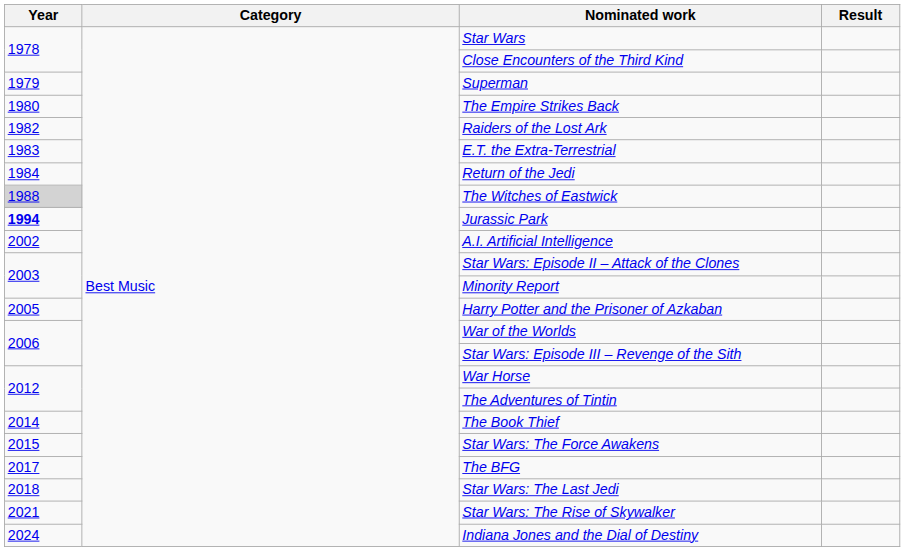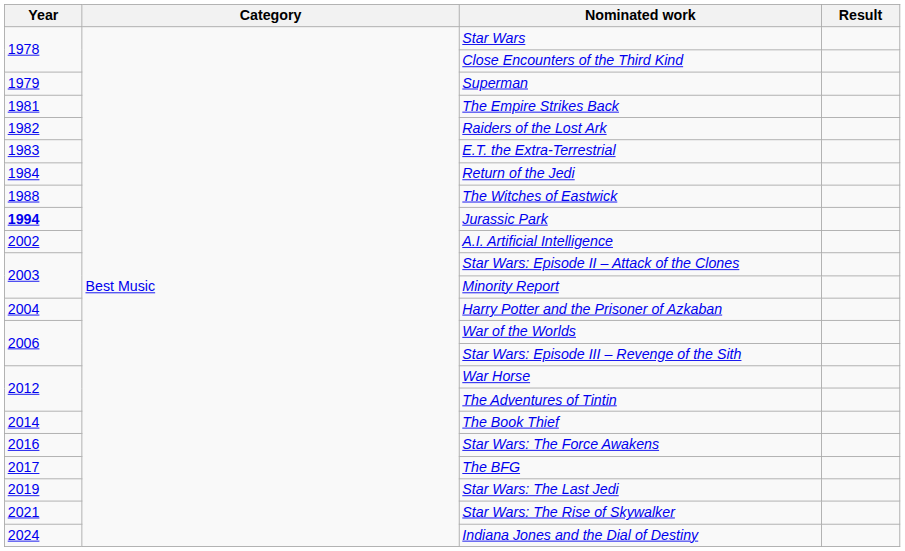 <table class=wikitable>
 <tr>
 <th scope="col" style="width:5em;">Year</th>
 <th scope="col" style="width:26em;">Category</th>
 <th scope="col" style="width:25em;">Nominated work</th>
 <th scope="col" style="width:5em;">Result</th>
 </tr>
 <tr>
 <td rowspan="2"><a href='#'>1978</a></td>
 <td rowspan="23"><a href='#'>Best Music</a></td>
 <td><em><a href='#'>Star Wars</a></em></td>
 <td></td>
 </tr>
 <tr>
 <td><em><a href='#'>Close Encounters of the Third Kind</a></em></td>
 <td></td>
 </tr>
 <tr>
 <td><a href='#'>1979</a></td>
 <td><em><a href='#'>Superman</a></em></td>
 <td></td>
 </tr>
 <tr>
-<td><a href='#'>1980</a></td>
+<td><a href='#'>1981</a></td>
 <td><em><a href='#'>The Empire Strikes Back</a></em></td>
 <td></td>
 </tr>
 <tr>
 <td><a href='#'>1982</a></td>
 <td><em><a href='#'>Raiders of the Lost Ark</a></em></td>
 <td></td>
 </tr>
 <tr>
 <td><a href='#'>1983</a></td>
 <td><em><a href='#'>E.T. the Extra-Terrestrial</a></em></td>
 <td></td>
 </tr>
 <tr>
 <td><a href='#'>1984</a></td>
 <td><em><a href='#'>Return of the Jedi</a></em></td>
 <td></td>
 </tr>
 <tr>
-<td style="background: lightgrey;"><a href='#'>1988</a></td>
+<td><a href='#'>1988</a></td>
 <td><em><a href='#'>The Witches of Eastwick</a></em></td>
 <td></td>
 </tr>
 <tr>
 <td><strong><a href='#'>1994</a></strong></td>
 <td><em><a href='#'>Jurassic Park</a></em></td>
 <td></td>
 </tr>
 <tr>
 <td><a href='#'>2002</a></td>
 <td><em><a href='#'>A.I. Artificial Intelligence</a></em></td>
 <td></td>
 </tr>
 <tr>
 <td rowspan="2"><a href='#'>2003</a></td>
 <td><em><a href='#'>Star Wars: Episode II – Attack of the Clones</a></em></td>
 <td></td>
 </tr>
 <tr>
 <td><em><a href='#'>Minority Report</a></em></td>
 <td></td>
 </tr>
 <tr>
-<td><a href='#'>2005</a></td>
+<td><a href='#'>2004</a></td>
 <td><em><a href='#'>Harry Potter and the Prisoner of Azkaban</a></em></td>
 <td></td>
 </tr>
 <tr>
 <td rowspan="2"><a href='#'>2006</a></td>
 <td><em><a href='#'>War of the Worlds</a></em></td>
 <td></td>
 </tr>
 <tr>
 <td><em><a href='#'>Star Wars: Episode III – Revenge of the Sith</a></em></td>
 <td></td>
 </tr>
 <tr>
 <td rowspan="2"><a href='#'>2012</a></td>
 <td><em><a href='#'>War Horse</a></em></td>
 <td></td>
 </tr>
 <tr>
 <td><em><a href='#'>The Adventures of Tintin</a></em></td>
 <td></td>
 </tr>
 <tr>
 <td><a href='#'>2014</a></td>
 <td><em><a href='#'>The Book Thief</a></em></td>
 <td></td>
 </tr>
 <tr>
-<td><a href='#'>2015</a></td>
+<td><a href='#'>2016</a></td>
 <td><em><a href='#'>Star Wars: The Force Awakens</a></em></td>
 <td></td>
 </tr>
 <tr>
 <td><a href='#'>2017</a></td>
 <td><em><a href='#'>The BFG</a></em></td>
 <td></td>
 </tr>
 <tr>
-<td><a href='#'>2018</a></td>
+<td><a href='#'>2019</a></td>
 <td><em><a href='#'>Star Wars: The Last Jedi</a></em></td>
 <td></td>
 </tr>
 <tr>
 <td><a href='#'>2021</a></td>
 <td><em><a href='#'>Star Wars: The Rise of Skywalker</a></em></td>
 <td></td>
 </tr>
 <tr>
 <td><a href='#'>2024</a></td>
 <td><em><a href='#'>Indiana Jones and the Dial of Destiny</a></em></td>
 <td></td>
 </tr>
 </table>
